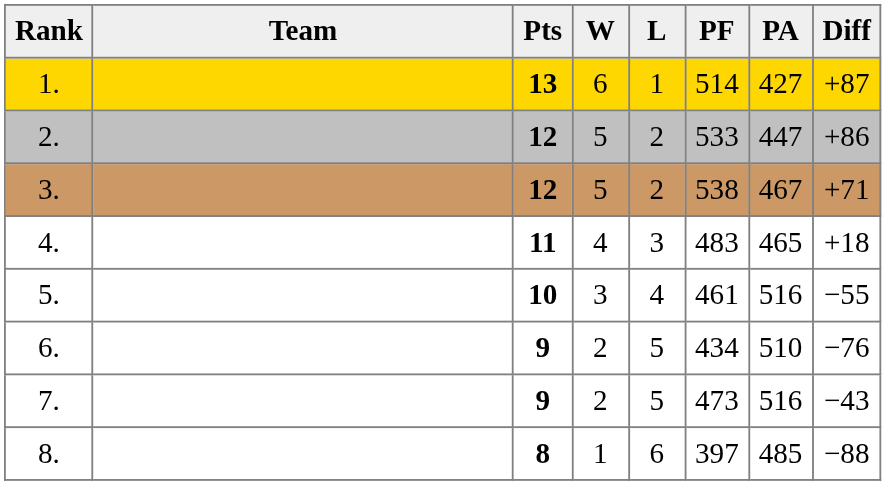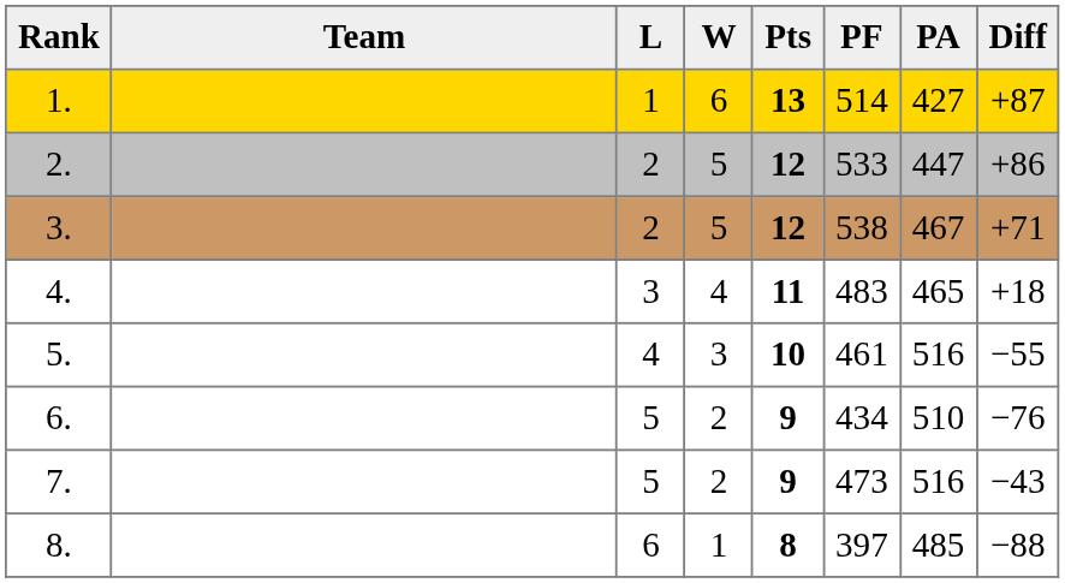 <table style=border-collapse:collapse border=1 cellspacing=0 cellpadding=5>
 <tr align=center bgcolor=#efefef>
 <th width=20>Rank</th>
 <th width=220>Team</th>
+<th width=20>L</th>
+<th width=20>W</th>
 <th width=20>Pts</th>
-<th width=20>W</th>
-<th width=20>L</th>
 <th width=20>PF</th>
 <th width=20>PA</th>
 <th width=20>Diff</th>
 </tr>
 <tr align=center bgcolor=gold>
 <td>1.</td>
 <td align=left></td>
+<td>1</td>
+<td>6</td>
 <td><strong>13</strong></td>
-<td>6</td>
-<td>1</td>
 <td>514</td>
 <td>427</td>
 <td>+87</td>
 </tr>
 <tr align=center bgcolor=silver>
 <td>2.</td>
 <td align=left></td>
+<td>2</td>
+<td>5</td>
 <td><strong>12</strong></td>
-<td>5</td>
-<td>2</td>
 <td>533</td>
 <td>447</td>
 <td>+86</td>
 </tr>
 <tr align=center bgcolor=cc9966>
 <td>3.</td>
 <td align=left></td>
+<td>2</td>
+<td>5</td>
 <td><strong>12</strong></td>
-<td>5</td>
-<td>2</td>
 <td>538</td>
 <td>467</td>
 <td>+71</td>
 </tr>
 <tr align=center>
 <td>4.</td>
 <td align=left></td>
+<td>3</td>
+<td>4</td>
 <td><strong>11</strong></td>
-<td>4</td>
-<td>3</td>
 <td>483</td>
 <td>465</td>
 <td>+18</td>
 </tr>
 <tr align=center>
 <td>5.</td>
 <td align=left></td>
+<td>4</td>
+<td>3</td>
 <td><strong>10</strong></td>
-<td>3</td>
-<td>4</td>
 <td>461</td>
 <td>516</td>
 <td>−55</td>
 </tr>
 <tr align=center>
 <td>6.</td>
 <td align=left></td>
+<td>5</td>
+<td>2</td>
 <td><strong>9</strong></td>
-<td>2</td>
-<td>5</td>
 <td>434</td>
 <td>510</td>
 <td>−76</td>
 </tr>
 <tr align=center>
 <td>7.</td>
 <td align=left></td>
+<td>5</td>
+<td>2</td>
 <td><strong>9</strong></td>
-<td>2</td>
-<td>5</td>
 <td>473</td>
 <td>516</td>
 <td>−43</td>
 </tr>
 <tr align=center>
 <td>8.</td>
 <td align=left></td>
+<td>6</td>
+<td>1</td>
 <td><strong>8</strong></td>
-<td>1</td>
-<td>6</td>
 <td>397</td>
 <td>485</td>
 <td>−88</td>
 </tr>
 </table>
